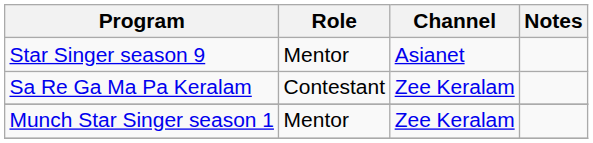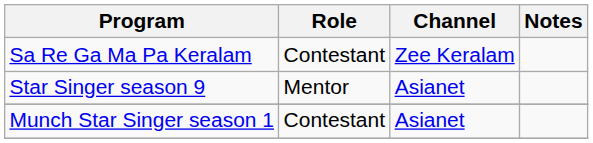 <table class="sortable wikitable">
 <tr>
 <th>Program</th>
 <th>Role</th>
 <th>Channel</th>
 <th>Notes</th>
 </tr>
 <tr>
+<td><a href='#'>Sa Re Ga Ma Pa Keralam</a></td>
+<td>Contestant</td>
+<td><a href='#'>Zee Keralam</a></td>
+<td></td>
+</tr>
+<tr>
 <td><a href='#'> Star Singer season 9</a></td>
 <td>Mentor</td>
 <td><a href='#'>Asianet</a></td>
 <td></td>
 </tr>
 <tr>
-<td><a href='#'>Sa Re Ga Ma Pa Keralam</a></td>
-<td>Contestant</td>
-<td><a href='#'>Zee Keralam</a></td>
-<td></td>
-</tr>
-<tr>
 </tr>
 <tr>
 <td><a href='#'>Munch Star Singer season 1</a></td>
-<td>Mentor</td>
-<td><a href='#'>Zee Keralam</a></td>
+<td>Contestant</td>
+<td><a href='#'>Asianet</a></td>
 <td></td>
 </tr>
 <tr>
 </tr>
 </table>
